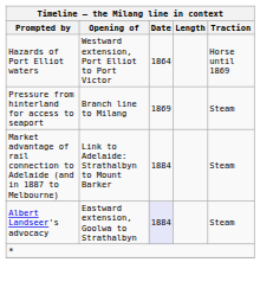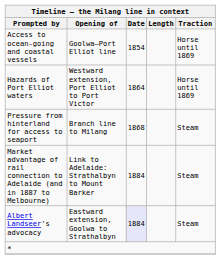 <table class="wikitable floatleft mw-collapsible mw-collapsed" border= "1" style= "width:35%; font-size: 80%; float:left; margin-left:1em; margin-right:3em; margin-bottom:2em">
 <tr>
 <th colspan="5"><strong>Timeline – the Milang line in context</strong></th>
 </tr>
 <tr>
 <th>Prompted by</th>
 <th>Opening of</th>
 <th>Date</th>
 <th>Length</th>
 <th>Traction</th>
 </tr>
 <tr>
+<td>Access to ocean-going and coastal vessels</td>
+<td>Goolwa–Port Elliot line</td>
+<td>1854</td>
+<td></td>
+<td>Horse until 1869</td>
+</tr>
+<tr>
 <td>Hazards of Port Elliot waters</td>
 <td>Westward extension, Port Elliot to Port Victor</td>
 <td>1864</td>
 <td></td>
 <td>Horse until 1869</td>
 </tr>
 <tr>
 <td>Pressure from hinterland for access to seaport</td>
 <td>Branch line to Milang</td>
-<td>1869</td>
+<td>1868</td>
 <td></td>
 <td>Steam</td>
 </tr>
 <tr>
 <td>Market advantage of rail connection to Adelaide (and in 1887 to Melbourne)</td>
 <td>Link to Adelaide: Strathalbyn to Mount Barker</td>
 <td>1884</td>
 <td></td>
 <td>Steam</td>
 </tr>
 <tr>
 <td><a href='#'>Albert Landseer</a>'s advocacy</td>
 <td>Eastward extension, Goolwa to Strathalbyn</td>
 <td style="background: lavender;">1884</td>
 <td></td>
 <td>Steam</td>
 </tr>
 <tr>
 <td colspan="5">* </td>
 </tr>
 <tr>
 </tr>
 </table>
